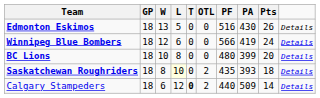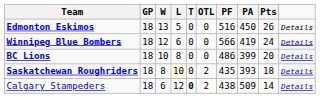 <table class="wikitable">
 <tr>
 <th>Team</th>
 <th>GP</th>
 <th>W</th>
 <th>L</th>
 <th>T</th>
 <th>OTL</th>
 <th>PF</th>
 <th>PA</th>
 <th>Pts</th>
 </tr>
 <tr style="text-align:center;">
 <td style="text-align:left;"><strong><a href='#'>Edmonton Eskimos</a></strong></td>
 <td>18</td>
 <td>13</td>
 <td>5</td>
 <td>0</td>
 <td>0</td>
 <td>516</td>
-<td>430</td>
+<td>450</td>
 <td>26</td>
 <td><small><em>Details</em></small></td>
 </tr>
 <tr style="text-align:center;">
 <td style="text-align:left;"><strong><a href='#'>Winnipeg Blue Bombers</a></strong></td>
 <td>18</td>
 <td>12</td>
 <td>6</td>
 <td>0</td>
 <td>0</td>
 <td>566</td>
 <td>419</td>
 <td>24</td>
 <td><small><em><a href='#'>Details</a></em></small></td>
 </tr>
 <tr style="text-align:center;">
 <td style="text-align:left;"><strong><a href='#'>BC Lions</a></strong></td>
 <td>18</td>
 <td>10</td>
 <td>8</td>
 <td>0</td>
 <td>0</td>
-<td>480</td>
+<td>486</td>
 <td>399</td>
 <td>20</td>
 <td><small><em><a href='#'>Details</a></em></small></td>
 </tr>
 <tr style="text-align:center;">
 <td style="text-align:left;"><strong><a href='#'>Saskatchewan Roughriders</a></strong></td>
 <td>18</td>
 <td>8</td>
 <td style="background: lightyellow;">10</td>
 <td>0</td>
 <td>2</td>
 <td>435</td>
 <td>393</td>
 <td>18</td>
 <td><small><em><a href='#'>Details</a></em></small></td>
 </tr>
 <tr style="text-align:center;">
 <td style="text-align:left;"><a href='#'>Calgary Stampeders</a></td>
 <td>18</td>
 <td>6</td>
 <td>12</td>
 <td><strong>0</strong></td>
 <td>2</td>
-<td>440</td>
+<td>438</td>
 <td>509</td>
 <td>14</td>
 <td><small><em><a href='#'>Details</a></em></small></td>
 </tr>
 </table>
